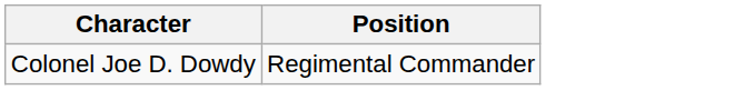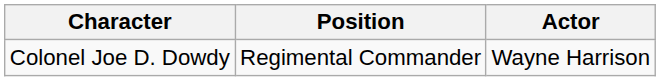 <table class="wikitable">
 <tr>
 <th>Character</th>
 <th>Position</th>
+<th>Actor</th>
 </tr>
 <tr>
 <td>Colonel Joe D. Dowdy</td>
 <td>Regimental Commander</td>
+<td>Wayne Harrison</td>
 </tr>
 </table>
